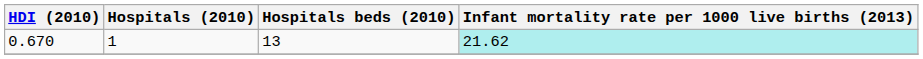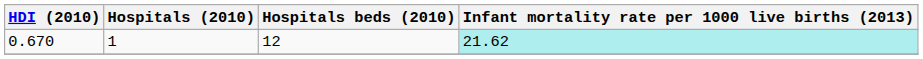 <table class="wikitable" border="1">
 <tr>
 <th><a href='#'>HDI</a> (2010)</th>
 <th>Hospitals (2010)</th>
 <th>Hospitals beds (2010)</th>
 <th>Infant mortality rate per 1000 live births (2013)</th>
 </tr>
 <tr>
 <td>0.670</td>
 <td>1</td>
-<td>13</td>
+<td>12</td>
 <td style="background: paleturquoise;">21.62</td>
 </tr>
 <tr>
 </tr>
 </table>
